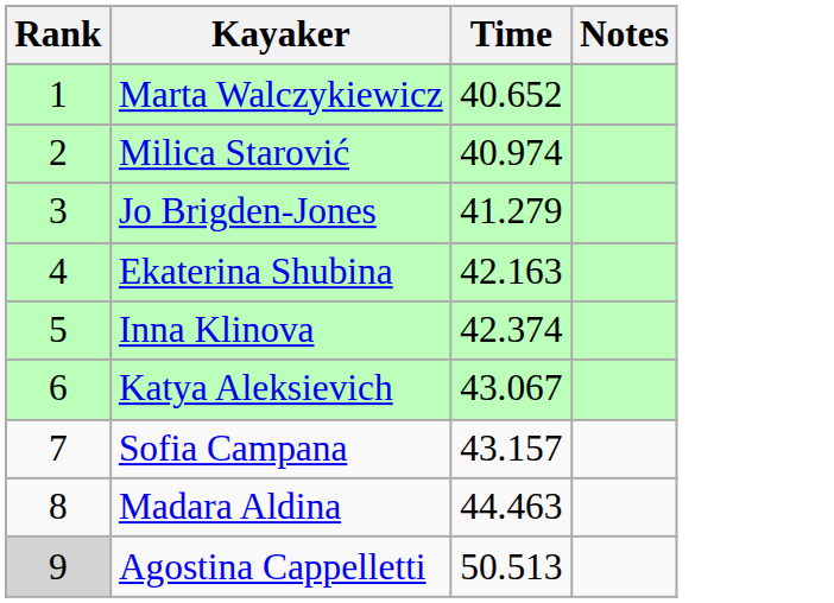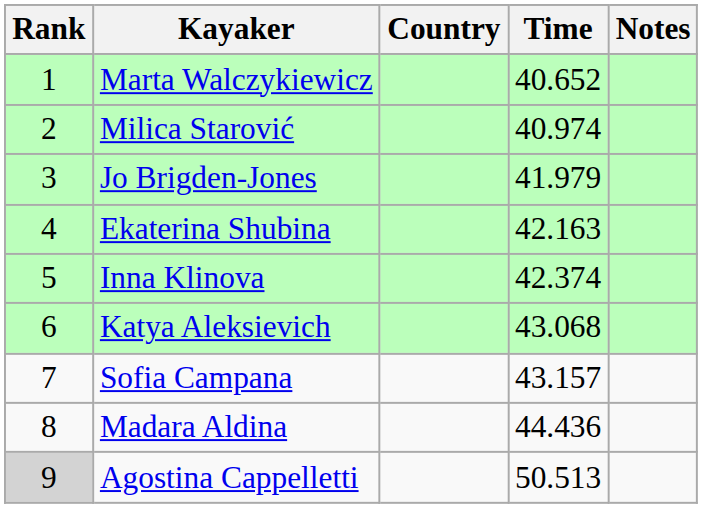 <table class="wikitable" style="text-align:center">
 <tr>
 <th>Rank</th>
 <th>Kayaker</th>
+<th>Country</th>
 <th>Time</th>
 <th>Notes</th>
 </tr>
 <tr bgcolor=bbffbb>
 <td>1</td>
 <td align="left"><a href='#'>Marta Walczykiewicz</a></td>
+<td align="left"></td>
 <td>40.652</td>
 <td></td>
 </tr>
 <tr bgcolor=bbffbb>
 <td>2</td>
 <td align="left"><a href='#'>Milica Starović</a></td>
+<td align="left"></td>
 <td>40.974</td>
 <td></td>
 </tr>
 <tr bgcolor=bbffbb>
 <td>3</td>
 <td align="left"><a href='#'>Jo Brigden-Jones</a></td>
-<td>41.279</td>
+<td align="left"></td>
+<td>41.979</td>
 <td></td>
 </tr>
 <tr bgcolor=bbffbb>
 <td>4</td>
 <td align="left"><a href='#'>Ekaterina Shubina</a></td>
+<td align="left"></td>
 <td>42.163</td>
 <td></td>
 </tr>
 <tr bgcolor=bbffbb>
 <td>5</td>
 <td align="left"><a href='#'>Inna Klinova</a></td>
+<td align="left"></td>
 <td>42.374</td>
 <td></td>
 </tr>
 <tr bgcolor=bbffbb>
 <td>6</td>
 <td align="left"><a href='#'>Katya Aleksievich</a></td>
-<td>43.067</td>
+<td align="left"></td>
+<td>43.068</td>
 <td></td>
 </tr>
 <tr>
 <td>7</td>
 <td align="left"><a href='#'>Sofia Campana</a></td>
+<td align="left"></td>
 <td>43.157</td>
 <td></td>
 </tr>
 <tr>
 <td>8</td>
 <td align="left"><a href='#'>Madara Aldina</a></td>
-<td>44.463</td>
+<td align="left"></td>
+<td>44.436</td>
 <td></td>
 </tr>
 <tr>
 <td style="background: lightgrey;">9</td>
 <td align="left"><a href='#'>Agostina Cappelletti</a></td>
+<td align="left"></td>
 <td>50.513</td>
 <td></td>
 </tr>
 </table>
